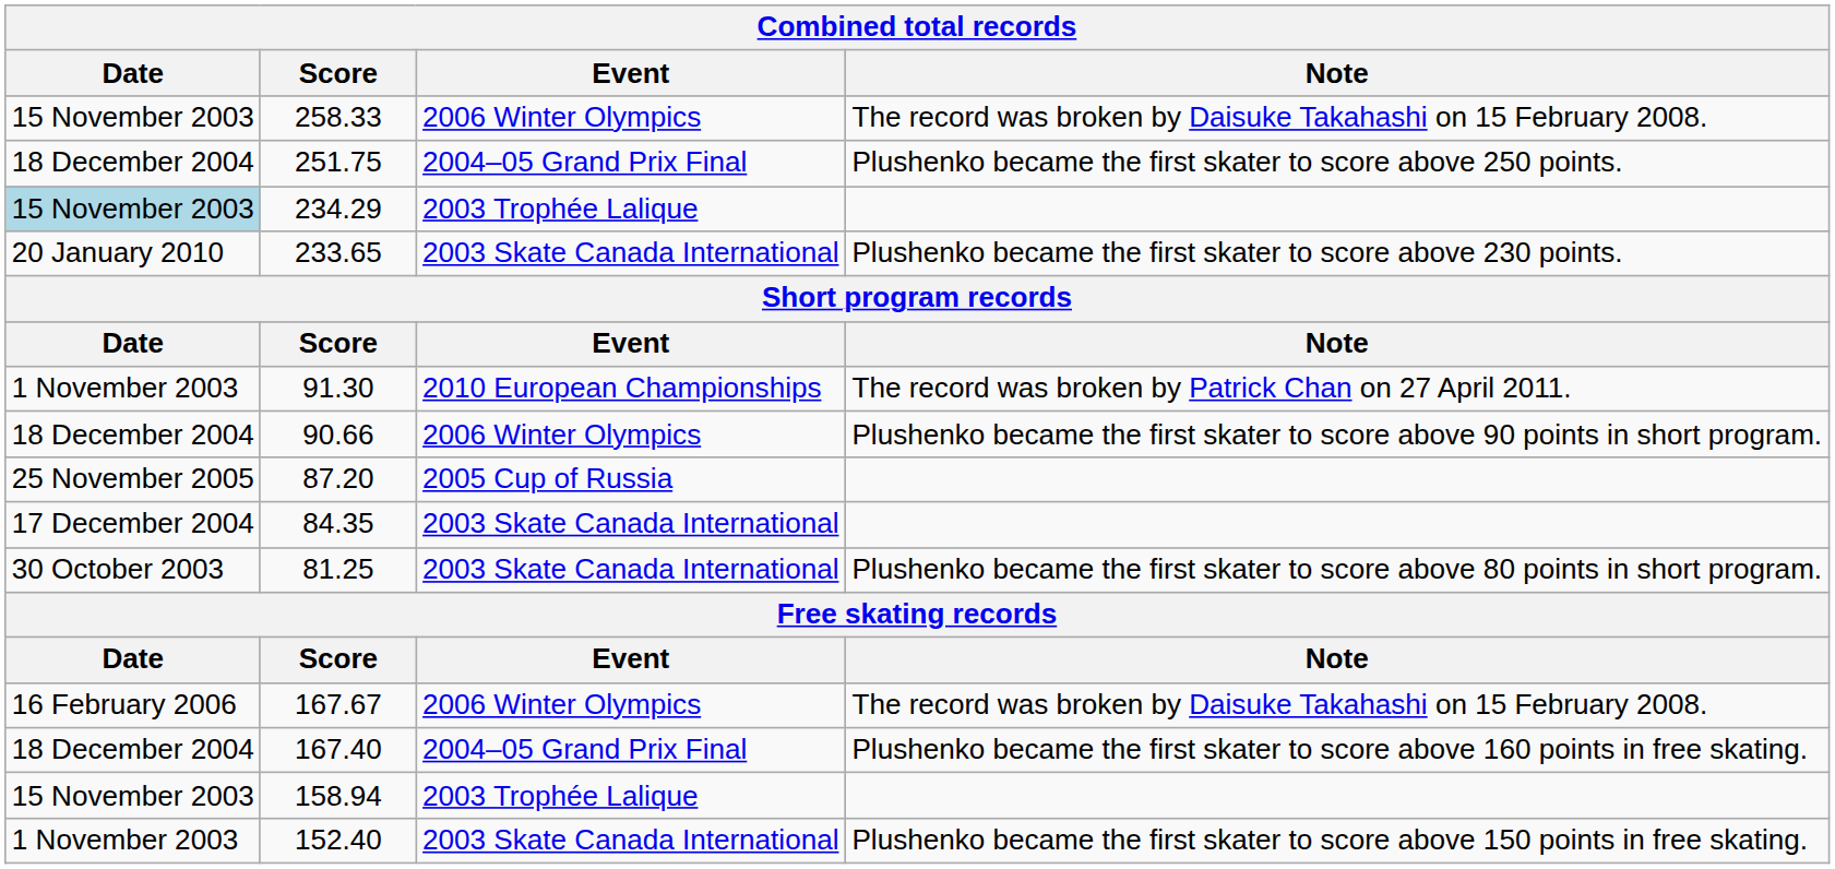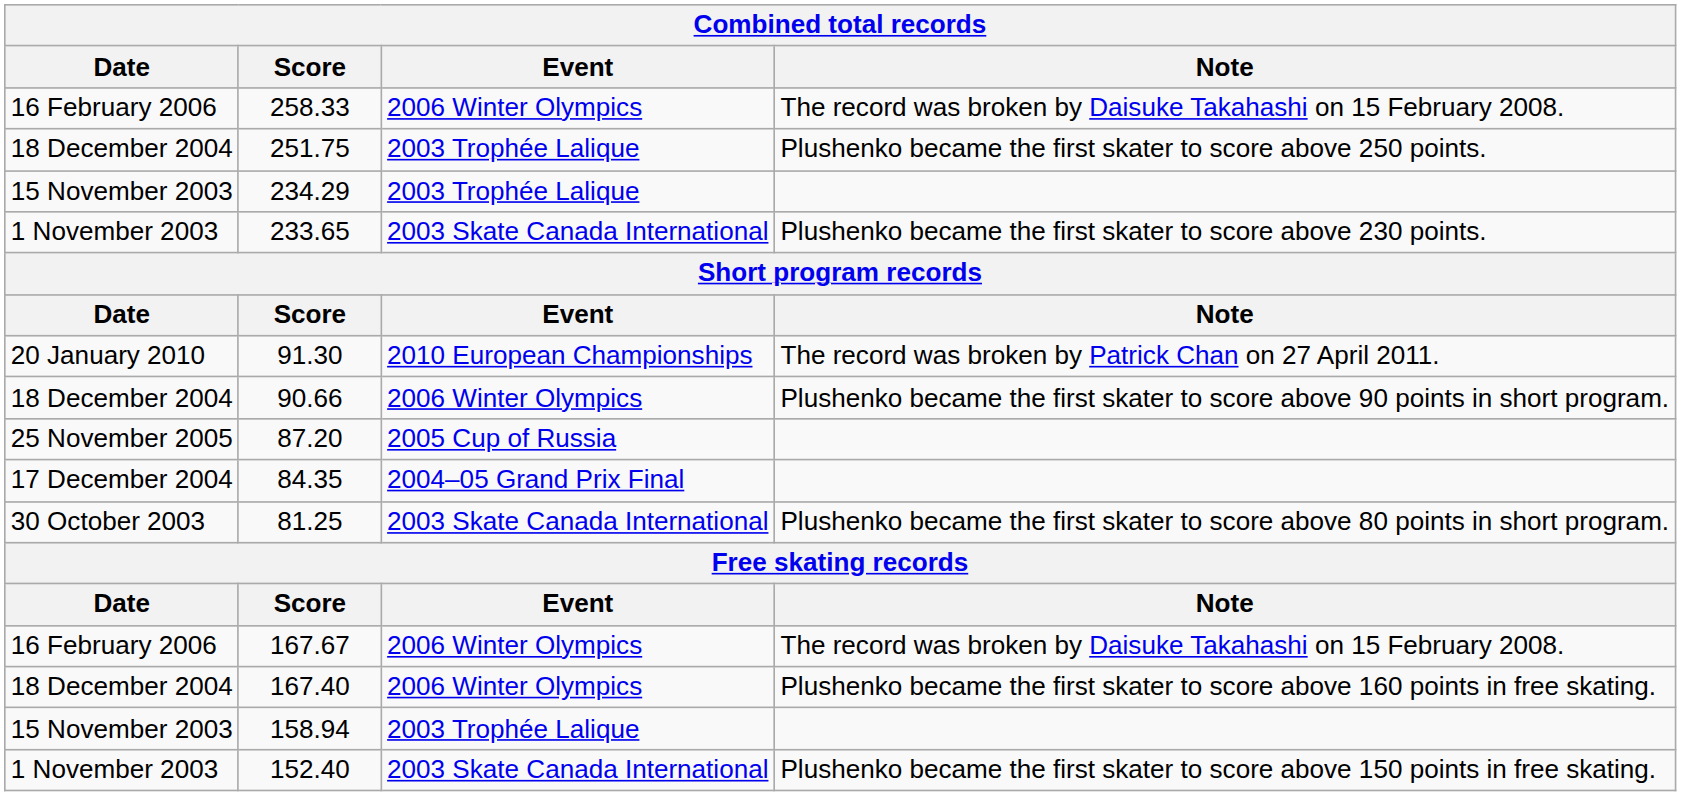 <table class="wikitable sortable">
 <tr>
 <th colspan=4 align=center><a href='#'>Combined total records</a></th>
 </tr>
 <tr>
 <th>Date</th>
 <th style="width:80px;">Score</th>
 <th>Event</th>
 <th>Note</th>
 </tr>
 <tr>
-<td>15 November 2003</td>
+<td>16 February 2006</td>
 <td style="text-align:center;">258.33</td>
 <td><a href='#'>2006 Winter Olympics</a></td>
 <td>The record was broken by <a href='#'>Daisuke Takahashi</a> on 15 February 2008.</td>
 </tr>
 <tr>
 <td>18 December 2004</td>
 <td style="text-align:center;">251.75</td>
-<td><a href='#'>2004–05 Grand Prix Final</a></td>
+<td><a href='#'>2003 Trophée Lalique</a></td>
 <td>Plushenko became the first skater to score above 250 points.</td>
 </tr>
 <tr>
-<td style="background: lightblue;">15 November 2003</td>
+<td>15 November 2003</td>
 <td style="text-align:center;">234.29</td>
 <td><a href='#'>2003 Trophée Lalique</a></td>
 <td></td>
 </tr>
 <tr>
-<td>20 January 2010</td>
+<td>1 November 2003</td>
 <td style="text-align:center;">233.65</td>
 <td><a href='#'>2003 Skate Canada International</a></td>
 <td>Plushenko became the first skater to score above 230 points.</td>
 </tr>
 <tr>
 <th colspan=4 align=center><a href='#'>Short program records</a></th>
 </tr>
 <tr>
 <th>Date</th>
 <th style="width:80px;">Score</th>
 <th>Event</th>
 <th>Note</th>
 </tr>
 <tr>
-<td>1 November 2003</td>
+<td>20 January 2010</td>
 <td style="text-align:center;">91.30</td>
 <td><a href='#'>2010 European Championships</a></td>
 <td>The record was broken by <a href='#'>Patrick Chan</a> on 27 April 2011.</td>
 </tr>
 <tr>
 <td>18 December 2004</td>
 <td style="text-align:center;">90.66</td>
 <td><a href='#'>2006 Winter Olympics</a></td>
 <td>Plushenko became the first skater to score above 90 points in short program.</td>
 </tr>
 <tr>
 <td>25 November 2005</td>
 <td style="text-align:center;">87.20</td>
 <td><a href='#'>2005 Cup of Russia</a></td>
 <td></td>
 </tr>
 <tr>
 <td>17 December 2004</td>
 <td style="text-align:center;">84.35</td>
-<td><a href='#'>2003 Skate Canada International</a></td>
+<td><a href='#'>2004–05 Grand Prix Final</a></td>
 <td></td>
 </tr>
 <tr>
 <td>30 October 2003</td>
 <td style="text-align:center;">81.25</td>
 <td><a href='#'>2003 Skate Canada International</a></td>
 <td>Plushenko became the first skater to score above 80 points in short program.</td>
 </tr>
 <tr>
 <th colspan=4 align=center><a href='#'>Free skating records</a></th>
 </tr>
 <tr>
 <th>Date</th>
 <th style="width:80px;">Score</th>
 <th>Event</th>
 <th>Note</th>
 </tr>
 <tr>
 <td>16 February 2006</td>
 <td style="text-align:center;">167.67</td>
 <td><a href='#'>2006 Winter Olympics</a></td>
 <td>The record was broken by <a href='#'>Daisuke Takahashi</a> on 15 February 2008.</td>
 </tr>
 <tr>
 <td>18 December 2004</td>
 <td style="text-align:center;">167.40</td>
-<td><a href='#'>2004–05 Grand Prix Final</a></td>
+<td><a href='#'>2006 Winter Olympics</a></td>
 <td>Plushenko became the first skater to score above 160 points in free skating.</td>
 </tr>
 <tr>
 <td>15 November 2003</td>
 <td style="text-align:center;">158.94</td>
 <td><a href='#'>2003 Trophée Lalique</a></td>
 <td></td>
 </tr>
 <tr>
 <td>1 November 2003</td>
 <td style="text-align:center;">152.40</td>
 <td><a href='#'>2003 Skate Canada International</a></td>
 <td>Plushenko became the first skater to score above 150 points in free skating.</td>
 </tr>
 </table>
